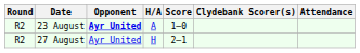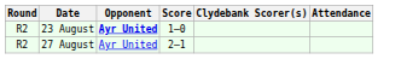 <table class="wikitable" style="text-align:center">
 <tr>
 <th>Round</th>
 <th>Date</th>
 <th>Opponent</th>
-<th>H/A</th>
 <th>Score</th>
 <th>Clydebank Scorer(s)</th>
 <th>Attendance</th>
 </tr>
 <tr bgcolor=#EEFFEE>
 <td>R2</td>
 <td align=left>23 August</td>
 <td align=left><strong><a href='#'>Ayr United</a></strong></td>
-<td><a href='#'>A</a></td>
 <td>1–0</td>
 <td align=left></td>
 <td></td>
 </tr>
 <tr bgcolor=#EEFFEE>
 <td>R2</td>
 <td align=left>27 August</td>
 <td align=left><a href='#'>Ayr United</a></td>
-<td><a href='#'>H</a></td>
 <td>2–1</td>
 <td align=left></td>
 <td></td>
 </tr>
 </table>
